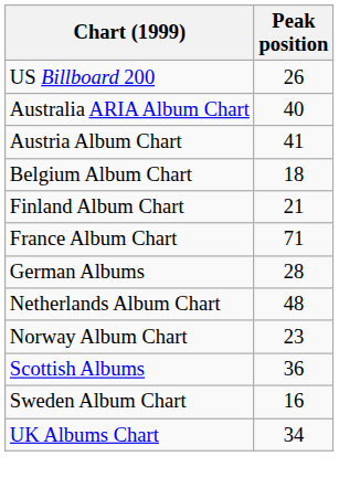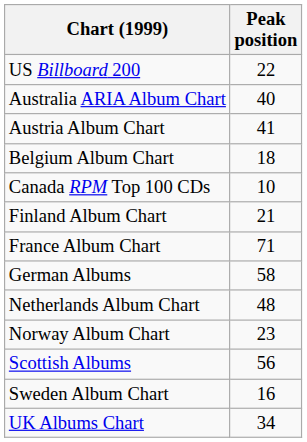 <table class="wikitable sortable">
 <tr>
 <th align="left">Chart (1999)</th>
 <th style="text-align:center;">Peak<br>position</th>
 </tr>
 <tr>
 <td align="left">US <a href='#'><em>Billboard</em> 200</a></td>
-<td style="text-align:center;">26</td>
+<td style="text-align:center;">22</td>
 </tr>
 <tr>
 <td align="left">Australia <a href='#'>ARIA Album Chart</a></td>
 <td style="text-align:center;">40</td>
 </tr>
 <tr>
 <td align="left">Austria Album Chart</td>
 <td style="text-align:center;">41</td>
 </tr>
 <tr>
 <td align="left">Belgium Album Chart</td>
 <td style="text-align:center;">18</td>
 </tr>
 <tr>
+<td align="left">Canada <em><a href='#'>RPM</a></em> Top 100 CDs</td>
+<td style="text-align:center;">10</td>
+</tr>
+<tr>
 <td align="left">Finland Album Chart</td>
 <td style="text-align:center;">21</td>
 </tr>
 <tr>
 <td align="left">France Album Chart</td>
 <td style="text-align:center;">71</td>
 </tr>
 <tr>
 <td align="left">German Albums</td>
-<td style="text-align:center;">28</td>
+<td style="text-align:center;">58</td>
 </tr>
 <tr>
 <td align="left">Netherlands Album Chart</td>
 <td style="text-align:center;">48</td>
 </tr>
 <tr>
 <td align="left">Norway Album Chart</td>
 <td style="text-align:center;">23</td>
 </tr>
 <tr>
 <td align="left"><a href='#'>Scottish Albums</a></td>
-<td align="center">36</td>
+<td align="center">56</td>
 </tr>
 <tr>
 <td align="left">Sweden Album Chart</td>
 <td style="text-align:center;">16</td>
 </tr>
 <tr>
 <td align="left"><a href='#'>UK Albums Chart</a></td>
 <td style="text-align:center;">34</td>
 </tr>
 </table>
